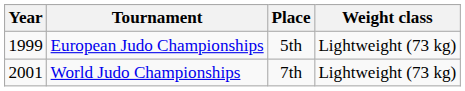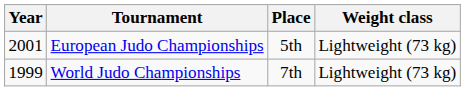 <table class=wikitable>
 <tr>
 <th>Year</th>
 <th>Tournament</th>
 <th>Place</th>
 <th>Weight class</th>
 </tr>
 <tr>
-<td>1999</td>
+<td>2001</td>
 <td><a href='#'>European Judo Championships</a></td>
 <td align="center">5th</td>
 <td>Lightweight (73 kg)</td>
 </tr>
 <tr>
-<td>2001</td>
+<td>1999</td>
 <td><a href='#'>World Judo Championships</a></td>
 <td align="center">7th</td>
 <td>Lightweight (73 kg)</td>
 </tr>
 </table>
